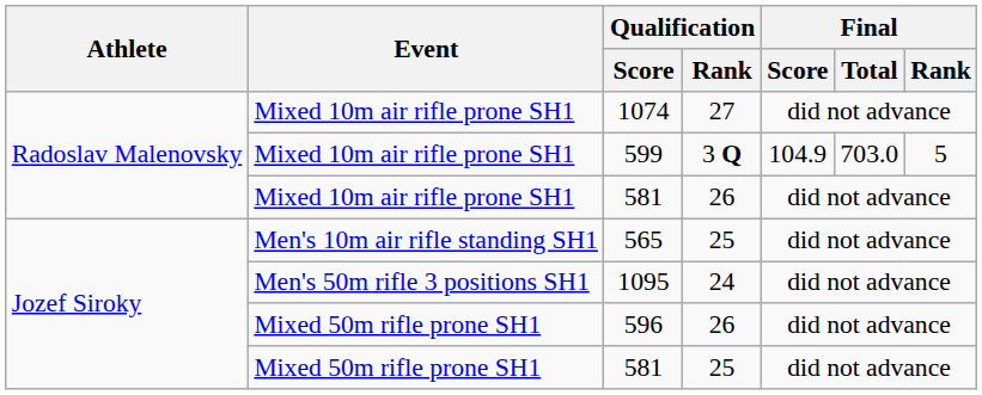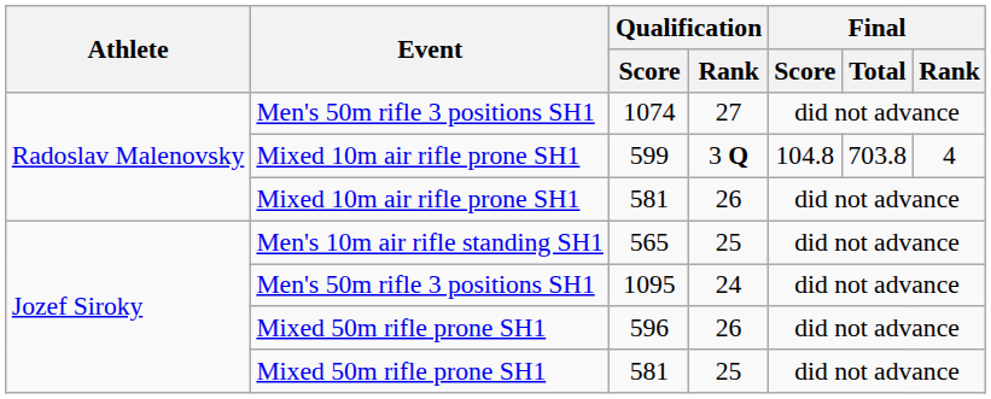 <table class=wikitable style="font-size:90%">
 <tr>
 <th rowspan="2">Athlete</th>
 <th rowspan="2">Event</th>
 <th colspan="2">Qualification</th>
 <th colspan="3">Final</th>
 </tr>
 <tr>
 <th>Score</th>
 <th>Rank</th>
 <th>Score</th>
 <th>Total</th>
 <th>Rank</th>
 </tr>
 <tr>
 <td rowspan="3"><a href='#'>Radoslav Malenovsky</a></td>
-<td><a href='#'>Mixed 10m air rifle prone SH1</a></td>
+<td><a href='#'>Men's 50m rifle 3 positions SH1</a></td>
 <td align=center>1074</td>
 <td align=center>27</td>
 <td align=center colspan="3">did not advance</td>
 </tr>
 <tr>
 <td><a href='#'>Mixed 10m air rifle prone SH1</a></td>
 <td align=center>599</td>
 <td align=center>3 <strong>Q</strong></td>
-<td align=center>104.9</td>
-<td align=center>703.0</td>
-<td align=center>5</td>
+<td align=center>104.8</td>
+<td align=center>703.8</td>
+<td align=center>4</td>
 </tr>
 <tr>
 <td><a href='#'>Mixed 10m air rifle prone SH1</a></td>
 <td align=center>581</td>
 <td align=center>26</td>
 <td align=center colspan="3">did not advance</td>
 </tr>
 <tr>
 <td rowspan="4"><a href='#'>Jozef Siroky</a></td>
 <td><a href='#'>Men's 10m air rifle standing SH1</a></td>
 <td align=center>565</td>
 <td align=center>25</td>
 <td align=center colspan="3">did not advance</td>
 </tr>
 <tr>
 <td><a href='#'>Men's 50m rifle 3 positions SH1</a></td>
 <td align=center>1095</td>
 <td align=center>24</td>
 <td align=center colspan="3">did not advance</td>
 </tr>
 <tr>
 <td><a href='#'>Mixed 50m rifle prone SH1</a></td>
 <td align=center>596</td>
 <td align=center>26</td>
 <td align=center colspan="3">did not advance</td>
 </tr>
 <tr>
 <td><a href='#'>Mixed 50m rifle prone SH1</a></td>
 <td align=center>581</td>
 <td align=center>25</td>
 <td align=center colspan="3">did not advance</td>
 </tr>
 </table>
